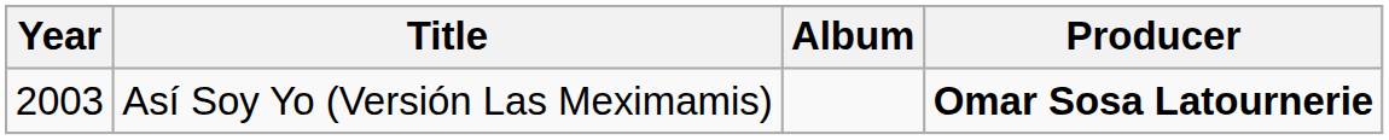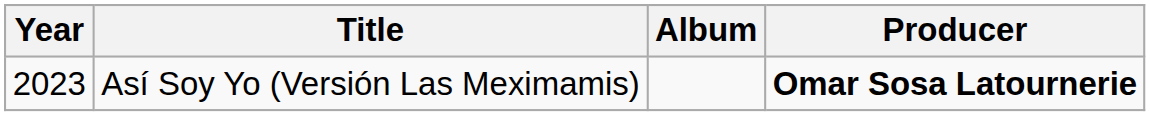 <table class="wikitable plainrowheaders" style="text-align:center;">
 <tr>
 <th>Year</th>
 <th>Title</th>
 <th>Album</th>
 <th>Producer</th>
 </tr>
 <tr>
-<td>2003</td>
+<td>2023</td>
 <td>Así Soy Yo (Versión Las Meximamis)</td>
 <td></td>
 <td><strong>Omar Sosa Latournerie</strong></td>
 </tr>
 </table>
